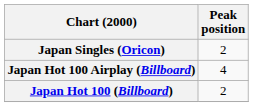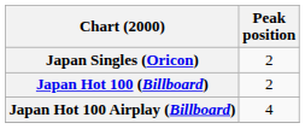 <table class="wikitable plainrowheaders">
 <tr>
 <th>Chart (2000)</th>
 <th>Peak<br>position</th>
 </tr>
 <tr>
 <th scope="row">Japan Singles (<a href='#'>Oricon</a>)</th>
 <td style="text-align:center;">2</td>
 </tr>
 <tr>
+<th scope="row"><a href='#'>Japan Hot 100</a> (<em><a href='#'>Billboard</a></em>)</th>
+<td style="text-align:center;">2</td>
+</tr>
+<tr>
 <th scope="row">Japan Hot  100 Airplay (<em><a href='#'>Billboard</a></em>)</th>
 <td style="text-align:center;">4</td>
 </tr>
 <tr>
-<th scope="row"><a href='#'>Japan Hot 100</a> (<em><a href='#'>Billboard</a></em>)</th>
-<td style="text-align:center;">2</td>
-</tr>
-<tr>
 </tr>
 </table>
